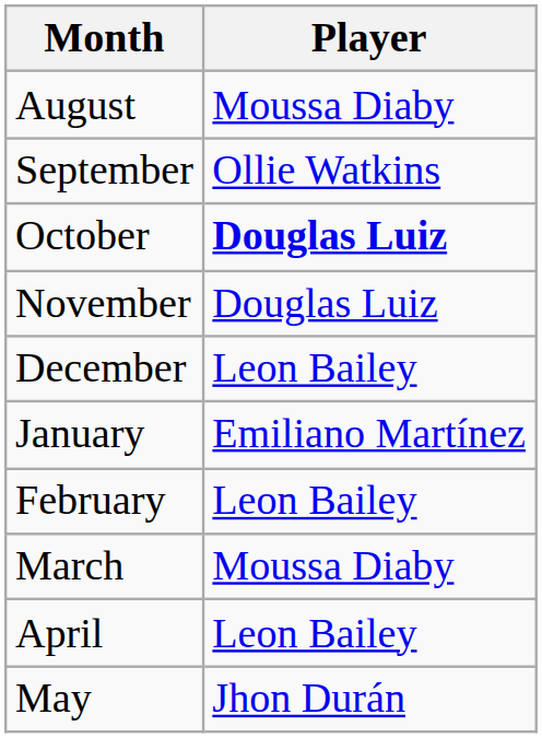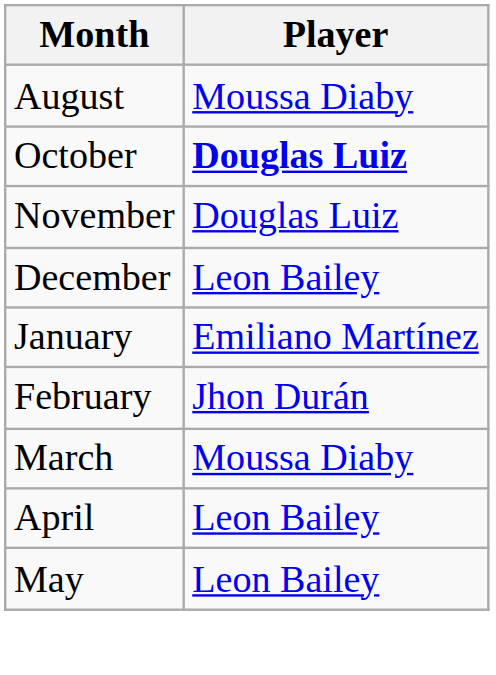 <table class="wikitable" style="text-align:left">
 <tr>
 <th>Month</th>
 <th>Player</th>
 </tr>
 <tr>
 <td>August</td>
 <td> <a href='#'>Moussa Diaby</a></td>
-</tr>
-<tr>
-<td>September</td>
-<td> <a href='#'>Ollie Watkins</a></td>
 </tr>
 <tr>
 <td>October</td>
 <td><strong> <a href='#'>Douglas Luiz</a></strong></td>
 </tr>
 <tr>
 <td>November</td>
 <td> <a href='#'>Douglas Luiz</a></td>
 </tr>
 <tr>
 <td>December</td>
 <td> <a href='#'>Leon Bailey</a></td>
 </tr>
 <tr>
 <td>January</td>
 <td> <a href='#'>Emiliano Martínez</a></td>
 </tr>
 <tr>
 <td>February</td>
-<td> <a href='#'>Leon Bailey</a></td>
+<td> <a href='#'>Jhon Durán</a></td>
 </tr>
 <tr>
 <td>March</td>
 <td> <a href='#'>Moussa Diaby</a></td>
 </tr>
 <tr>
 <td>April</td>
 <td> <a href='#'>Leon Bailey</a></td>
 </tr>
 <tr>
 <td>May</td>
-<td> <a href='#'>Jhon Durán</a></td>
+<td> <a href='#'>Leon Bailey</a></td>
 </tr>
 </table>
